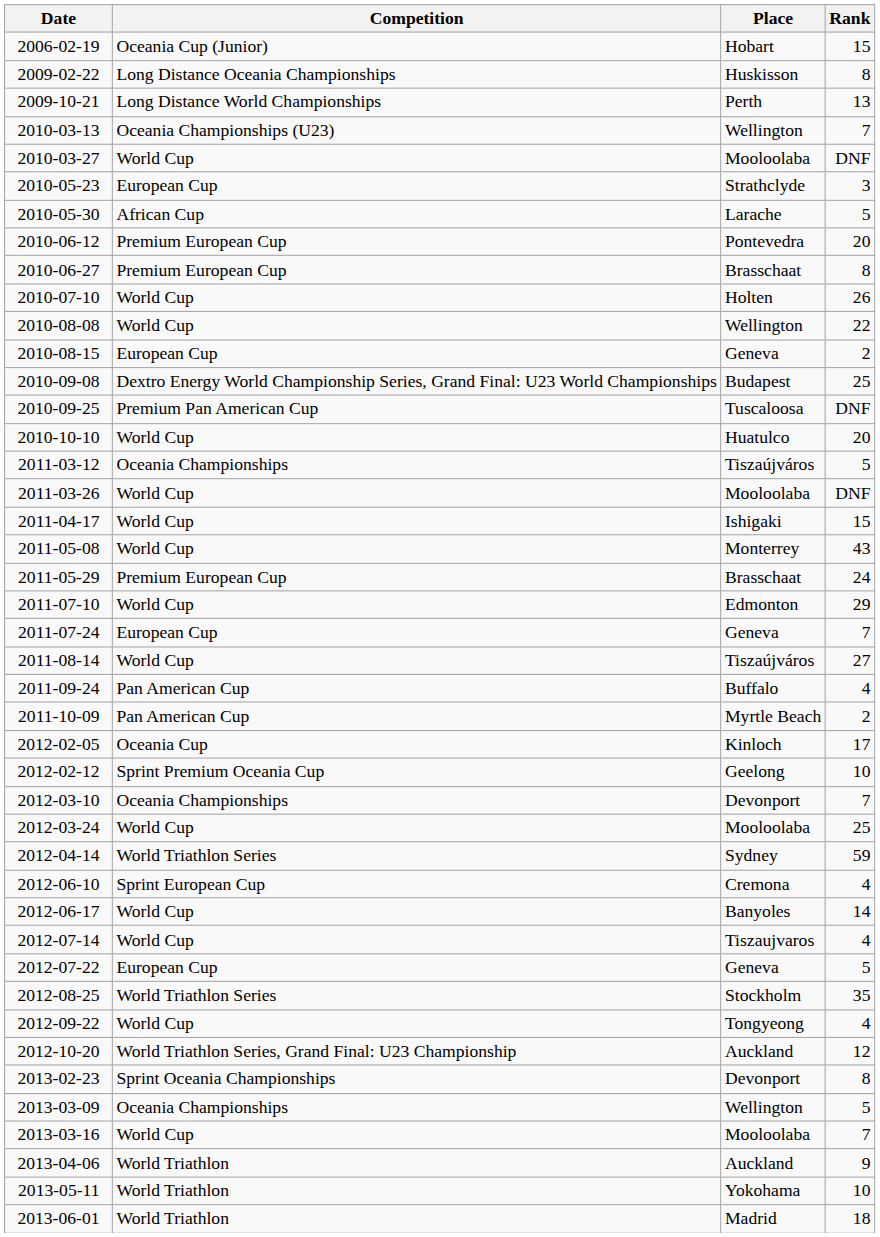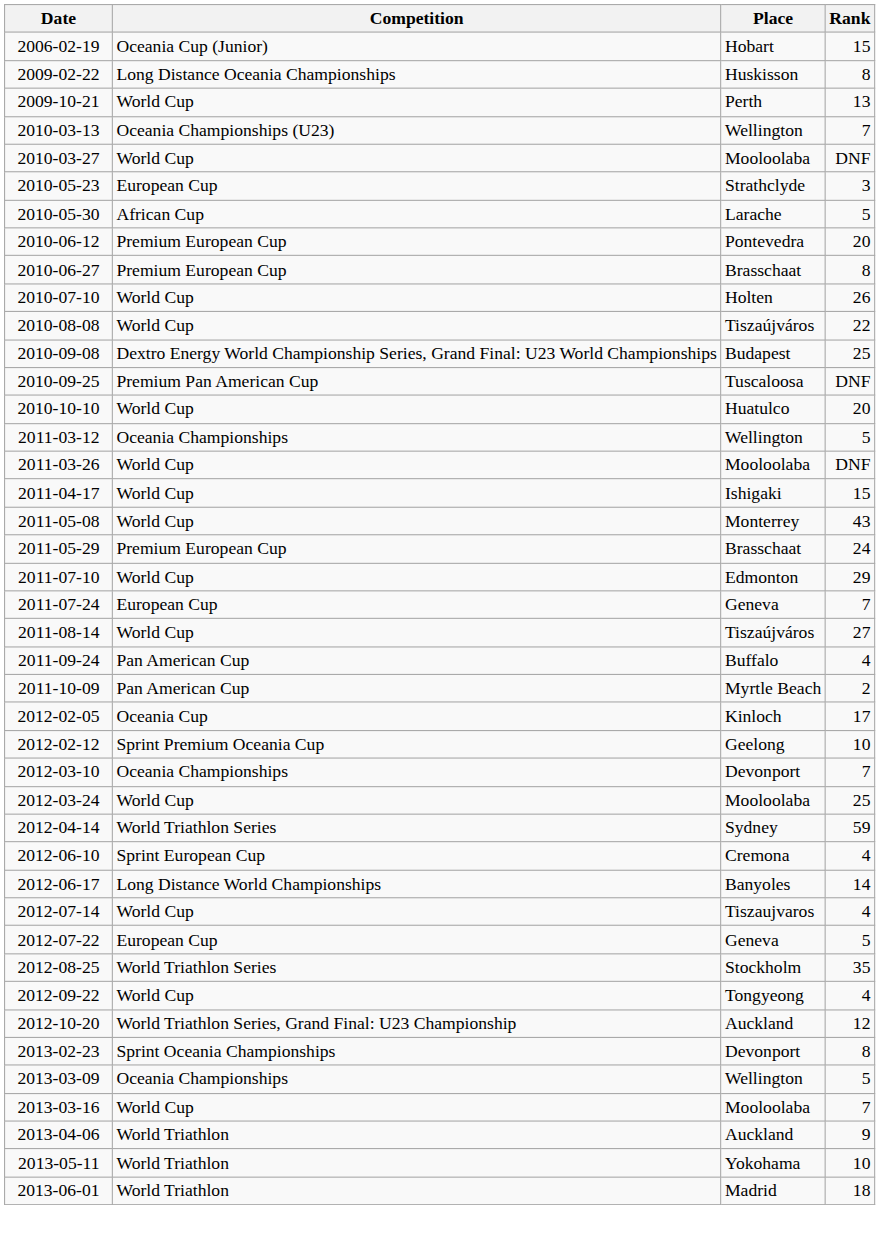 <table class="wikitable sortable">
 <tr>
 <th>Date</th>
 <th>Competition</th>
 <th>Place</th>
 <th>Rank</th>
 </tr>
 <tr>
 <td style="text-align:right">  2006-02-19  </td>
 <td>Oceania Cup (Junior)</td>
 <td>Hobart</td>
 <td style="text-align:right">15</td>
 </tr>
 <tr>
 <td style="text-align:right">  2009-02-22  </td>
 <td>Long Distance Oceania Championships</td>
 <td>Huskisson</td>
 <td style="text-align:right">8</td>
 </tr>
 <tr>
 <td style="text-align:right">  2009-10-21  </td>
-<td>Long Distance World Championships</td>
+<td>World Cup</td>
 <td>Perth</td>
 <td style="text-align:right">13</td>
 </tr>
 <tr>
 <td style="text-align:right">  2010-03-13  </td>
 <td>Oceania Championships (U23)</td>
 <td>Wellington</td>
 <td style="text-align:right">7</td>
 </tr>
 <tr>
 <td style="text-align:right">  2010-03-27  </td>
 <td>World Cup</td>
 <td>Mooloolaba</td>
 <td style="text-align:right">DNF</td>
 </tr>
 <tr>
 <td style="text-align:right">  2010-05-23  </td>
 <td>European Cup</td>
 <td>Strathclyde</td>
 <td style="text-align:right">3</td>
 </tr>
 <tr>
 <td style="text-align:right">  2010-05-30  </td>
 <td>African Cup</td>
 <td>Larache</td>
 <td style="text-align:right">5</td>
 </tr>
 <tr>
 <td style="text-align:right">  2010-06-12  </td>
 <td>Premium European Cup</td>
 <td>Pontevedra</td>
 <td style="text-align:right">20</td>
 </tr>
 <tr>
 <td style="text-align:right">  2010-06-27  </td>
 <td>Premium European Cup</td>
 <td>Brasschaat</td>
 <td style="text-align:right">8</td>
 </tr>
 <tr>
 <td style="text-align:right">  2010-07-10  </td>
 <td>World Cup</td>
 <td>Holten</td>
 <td style="text-align:right">26</td>
 </tr>
 <tr>
 <td style="text-align:right">  2010-08-08  </td>
 <td>World Cup</td>
-<td>Wellington</td>
+<td>Tiszaújváros</td>
 <td style="text-align:right">22</td>
-</tr>
-<tr>
-<td style="text-align:right">  2010-08-15  </td>
-<td>European Cup</td>
-<td>Geneva</td>
-<td style="text-align:right">2</td>
 </tr>
 <tr>
 <td style="text-align:right">  2010-09-08  </td>
 <td>Dextro Energy World Championship Series, Grand Final: U23 World Championships</td>
 <td>Budapest</td>
 <td style="text-align:right">25</td>
 </tr>
 <tr>
 <td style="text-align:right">  2010-09-25  </td>
 <td>Premium Pan American Cup</td>
 <td>Tuscaloosa</td>
 <td style="text-align:right">DNF</td>
 </tr>
 <tr>
 <td style="text-align:right">  2010-10-10  </td>
 <td>World Cup</td>
 <td>Huatulco</td>
 <td style="text-align:right">20</td>
 </tr>
 <tr>
 <td style="text-align:right">  2011-03-12  </td>
 <td>Oceania Championships</td>
-<td>Tiszaújváros</td>
+<td>Wellington</td>
 <td style="text-align:right">5</td>
 </tr>
 <tr>
 <td style="text-align:right">  2011-03-26  </td>
 <td>World Cup</td>
 <td>Mooloolaba</td>
 <td style="text-align:right">DNF</td>
 </tr>
 <tr>
 <td style="text-align:right">  2011-04-17  </td>
 <td>World Cup</td>
 <td>Ishigaki</td>
 <td style="text-align:right">15</td>
 </tr>
 <tr>
 <td style="text-align:right">  2011-05-08  </td>
 <td>World Cup</td>
 <td>Monterrey</td>
 <td style="text-align:right">43</td>
 </tr>
 <tr>
 <td style="text-align:right">  2011-05-29  </td>
 <td>Premium European Cup</td>
 <td>Brasschaat</td>
 <td style="text-align:right">24</td>
 </tr>
 <tr>
 <td style="text-align:right">  2011-07-10  </td>
 <td>World Cup</td>
 <td>Edmonton</td>
 <td style="text-align:right">29</td>
 </tr>
 <tr>
 <td style="text-align:right">  2011-07-24  </td>
 <td>European Cup</td>
 <td>Geneva</td>
 <td style="text-align:right">7</td>
 </tr>
 <tr>
 <td style="text-align:right">  2011-08-14  </td>
 <td>World Cup</td>
 <td>Tiszaújváros</td>
 <td style="text-align:right">27</td>
 </tr>
 <tr>
 <td style="text-align:right">  2011-09-24  </td>
 <td>Pan American Cup</td>
 <td>Buffalo</td>
 <td style="text-align:right">4</td>
 </tr>
 <tr>
 <td style="text-align:right">  2011-10-09  </td>
 <td>Pan American Cup</td>
 <td>Myrtle Beach</td>
 <td style="text-align:right">2</td>
 </tr>
 <tr>
 <td style="text-align:right">  2012-02-05  </td>
 <td>Oceania Cup</td>
 <td>Kinloch</td>
 <td style="text-align:right">17</td>
 </tr>
 <tr>
 <td style="text-align:right">  2012-02-12  </td>
 <td>Sprint Premium Oceania Cup</td>
 <td>Geelong</td>
 <td style="text-align:right">10</td>
 </tr>
 <tr>
 <td style="text-align:right">  2012-03-10  </td>
 <td>Oceania Championships</td>
 <td>Devonport</td>
 <td style="text-align:right">7</td>
 </tr>
 <tr>
 <td style="text-align:right">  2012-03-24  </td>
 <td>World Cup</td>
 <td>Mooloolaba</td>
 <td style="text-align:right">25</td>
 </tr>
 <tr>
 <td style="text-align:right">  2012-04-14  </td>
 <td>World Triathlon Series</td>
 <td>Sydney</td>
 <td style="text-align:right">59</td>
 </tr>
 <tr>
 <td style="text-align:right">  2012-06-10  </td>
 <td>Sprint European Cup</td>
 <td>Cremona</td>
 <td style="text-align:right">4</td>
 </tr>
 <tr>
 <td style="text-align:right">  2012-06-17  </td>
-<td>World Cup</td>
+<td>Long Distance World Championships</td>
 <td>Banyoles</td>
 <td style="text-align:right">14</td>
 </tr>
 <tr>
 <td style="text-align:right">  2012-07-14  </td>
 <td>World Cup</td>
 <td>Tiszaujvaros</td>
 <td style="text-align:right">4</td>
 </tr>
 <tr>
 <td style="text-align:right">  2012-07-22  </td>
 <td>European Cup</td>
 <td>Geneva</td>
 <td style="text-align:right">5</td>
 </tr>
 <tr>
 <td style="text-align:right">  2012-08-25  </td>
 <td>World Triathlon Series</td>
 <td>Stockholm</td>
 <td style="text-align:right">35</td>
 </tr>
 <tr>
 <td style="text-align:right">  2012-09-22  </td>
 <td>World Cup</td>
 <td>Tongyeong</td>
 <td style="text-align:right">4</td>
 </tr>
 <tr>
 <td style="text-align:right">  2012-10-20  </td>
 <td>World Triathlon Series, Grand Final: U23 Championship</td>
 <td>Auckland</td>
 <td style="text-align:right">12</td>
 </tr>
 <tr>
 <td style="text-align:right">  2013-02-23  </td>
 <td>Sprint Oceania Championships</td>
 <td>Devonport</td>
 <td style="text-align:right">8</td>
 </tr>
 <tr>
 <td style="text-align:right">  2013-03-09  </td>
 <td>Oceania Championships</td>
 <td>Wellington</td>
 <td style="text-align:right">5</td>
 </tr>
 <tr>
 <td style="text-align:right">  2013-03-16  </td>
 <td>World Cup</td>
 <td>Mooloolaba</td>
 <td style="text-align:right">7</td>
 </tr>
 <tr>
 <td style="text-align:right">  2013-04-06  </td>
 <td>World Triathlon</td>
 <td>Auckland</td>
 <td style="text-align:right">9</td>
 </tr>
 <tr>
 <td style="text-align:right">  2013-05-11  </td>
 <td>World Triathlon</td>
 <td>Yokohama</td>
 <td style="text-align:right">10</td>
 </tr>
 <tr>
 <td style="text-align:right">  2013-06-01  </td>
 <td>World Triathlon</td>
 <td>Madrid</td>
 <td style="text-align:right">18</td>
 </tr>
 </table>
